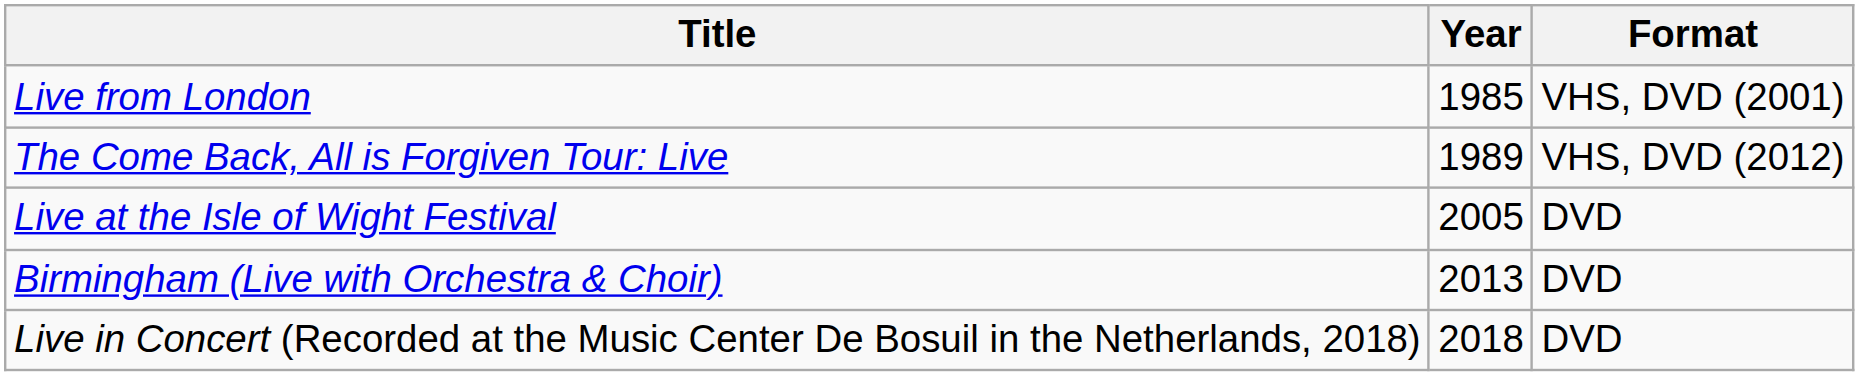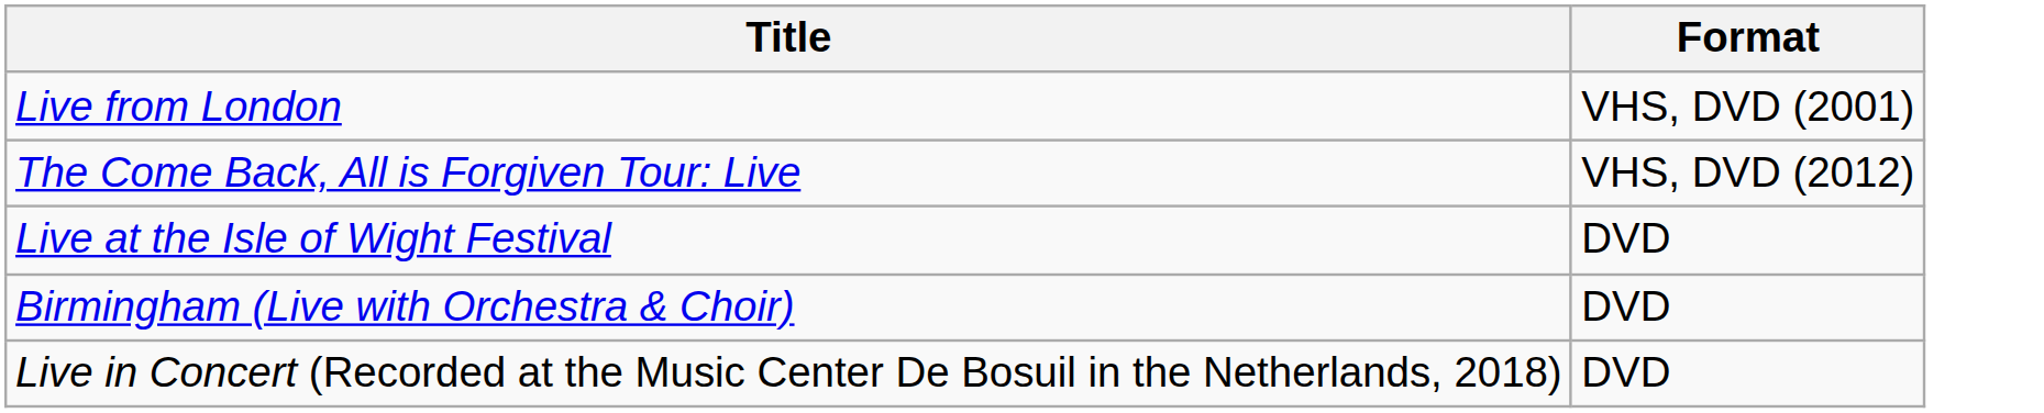 <table class="wikitable">
 <tr>
 <th>Title</th>
-<th>Year</th>
 <th>Format</th>
 </tr>
 <tr>
 <td><em><a href='#'>Live from London</a></em></td>
-<td>1985</td>
 <td>VHS, DVD (2001)</td>
 </tr>
 <tr>
 <td><em><a href='#'>The Come Back, All is Forgiven Tour: Live</a></em></td>
-<td>1989</td>
 <td>VHS, DVD (2012)</td>
 </tr>
 <tr>
 <td><em><a href='#'>Live at the Isle of Wight Festival</a></em></td>
-<td>2005</td>
 <td>DVD</td>
 </tr>
 <tr>
 <td><em><a href='#'>Birmingham (Live with Orchestra & Choir)</a></em></td>
-<td>2013</td>
 <td>DVD</td>
 </tr>
 <tr>
 <td><em>Live in Concert</em> (Recorded at the Music Center De Bosuil in the Netherlands, 2018)</td>
-<td>2018</td>
 <td>DVD</td>
 </tr>
 </table>
